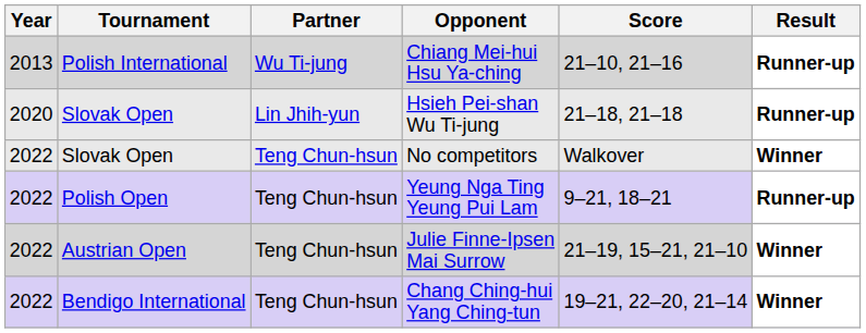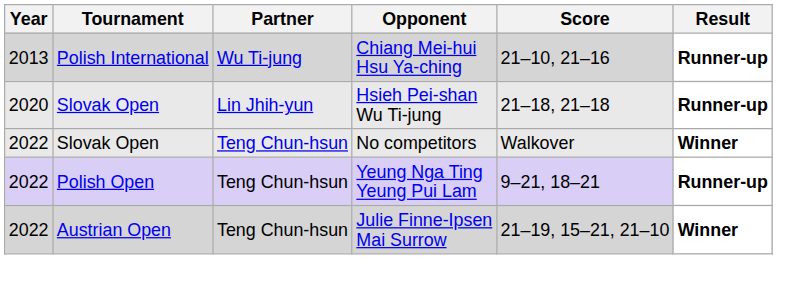 <table class="sortable wikitable" style="font-size: 90%;">
 <tr>
 <th>Year</th>
 <th>Tournament</th>
 <th>Partner</th>
 <th>Opponent</th>
 <th>Score</th>
 <th>Result</th>
 </tr>
 <tr style="background:#D5D5D5">
 <td align="center">2013</td>
 <td align="left"><a href='#'>Polish International</a></td>
 <td align="left"> <a href='#'>Wu Ti-jung</a></td>
 <td align="left"> <a href='#'>Chiang Mei-hui</a><br> <a href='#'>Hsu Ya-ching</a></td>
 <td align="left">21–10, 21–16</td>
 <td style="text-align:left; background:white"> <strong>Runner-up</strong></td>
 </tr>
 <tr style="background:#E9E9E9">
 <td align="center">2020</td>
 <td align="left"><a href='#'>Slovak Open</a></td>
 <td align="left"> <a href='#'>Lin Jhih-yun</a></td>
 <td align="left"> <a href='#'>Hsieh Pei-shan</a><br> Wu Ti-jung</td>
 <td align="left">21–18, 21–18</td>
 <td style="text-align:left; background:white"> <strong>Runner-up</strong></td>
 </tr>
 <tr style="background:#E9E9E9">
 <td align="center">2022</td>
 <td align="left">Slovak Open</td>
 <td align="left"> <a href='#'>Teng Chun-hsun</a></td>
 <td align="left">No competitors</td>
 <td align="left">Walkover</td>
 <td style="text-align:left; background:white"> <strong>Winner</strong></td>
 </tr>
 <tr style="background:#D8CEF6">
 <td align="center">2022</td>
 <td align="left"><a href='#'>Polish Open</a></td>
 <td align="left"> Teng Chun-hsun</td>
 <td align="left"> <a href='#'>Yeung Nga Ting</a><br> <a href='#'>Yeung Pui Lam</a></td>
 <td align="left">9–21, 18–21</td>
 <td style="text-align:left; background:white"> <strong>Runner-up</strong></td>
 </tr>
 <tr style="background:#D5D5D5">
 <td align="center">2022</td>
 <td align="left"><a href='#'>Austrian Open</a></td>
 <td align="left"> Teng Chun-hsun</td>
 <td align="left"> <a href='#'>Julie Finne-Ipsen</a><br> <a href='#'>Mai Surrow</a></td>
 <td align="left">21–19, 15–21, 21–10</td>
 <td style="text-align:left; background:white"> <strong>Winner</strong></td>
 </tr>
-<tr style="background:#D8CEF6">
-<td align="center">2022</td>
-<td align="left"><a href='#'>Bendigo International</a></td>
-<td align="left"> Teng Chun-hsun</td>
-<td align="left"> <a href='#'>Chang Ching-hui</a><br> <a href='#'>Yang Ching-tun</a></td>
-<td align="left">19–21, 22–20, 21–14</td>
-<td style="text-align:left; background:white"> <strong>Winner</strong></td>
-</tr>
 </table>
